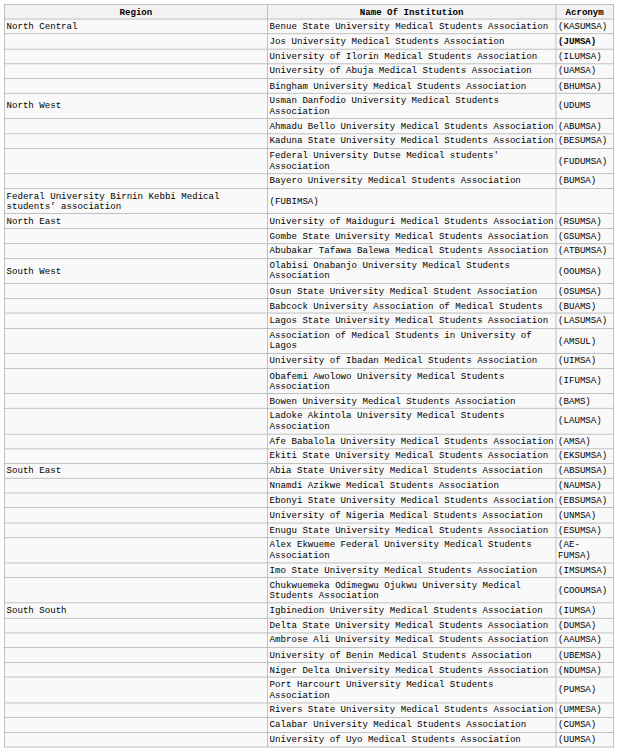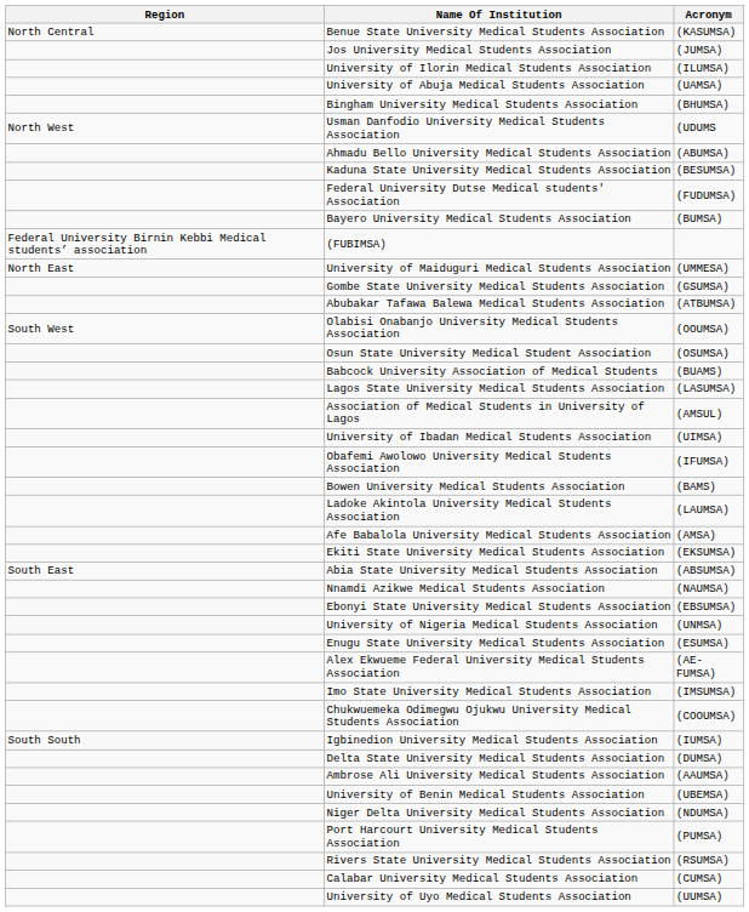 <table class="wikitable">
 <tr>
 <th>Region</th>
 <th>Name Of Institution</th>
 <th>Acronym</th>
 </tr>
 <tr>
 <td>North Central</td>
 <td>Benue State University Medical Students Association</td>
 <td>(KASUMSA)</td>
 </tr>
 <tr>
 <td></td>
 <td>Jos University Medical Students Association</td>
-<td><strong>(JUMSA)</strong></td>
+<td>(JUMSA)</td>
 </tr>
 <tr>
 <td></td>
 <td>University of Ilorin Medical Students Association</td>
 <td>(ILUMSA)</td>
 </tr>
 <tr>
 <td></td>
 <td>University of Abuja Medical Students Association</td>
 <td>(UAMSA)</td>
 </tr>
 <tr>
 <td></td>
 <td>Bingham University Medical Students Association</td>
 <td>(BHUMSA)</td>
 </tr>
 <tr>
 <td>North West</td>
 <td>Usman Danfodio University Medical Students Association</td>
 <td>(UDUMS</td>
 </tr>
 <tr>
 <td></td>
 <td>Ahmadu Bello University Medical Students Association</td>
 <td>(ABUMSA)</td>
 </tr>
 <tr>
 <td></td>
 <td>Kaduna State University Medical Students Association</td>
 <td>(BESUMSA)</td>
 </tr>
 <tr>
 <td></td>
 <td>Federal University Dutse Medical students' Association</td>
 <td>(FUDUMSA)</td>
 </tr>
 <tr>
 <td></td>
 <td>Bayero University Medical Students Association</td>
 <td>(BUMSA)</td>
 </tr>
 <tr>
 <td>Federal University Birnin Kebbi Medical students’ association</td>
 <td>(FUBIMSA)</td>
 </tr>
 <tr>
 <td>North East</td>
 <td>University of Maiduguri Medical Students Association</td>
-<td>(RSUMSA)</td>
+<td>(UMMESA)</td>
 </tr>
 <tr>
 <td></td>
 <td>Gombe State University Medical Students Association</td>
 <td>(GSUMSA)</td>
 </tr>
 <tr>
 <td></td>
 <td>Abubakar Tafawa Balewa Medical Students Association</td>
 <td>(ATBUMSA)</td>
 </tr>
 <tr>
 <td>South West</td>
 <td>Olabisi Onabanjo University Medical Students Association </td>
 <td>(OOUMSA)</td>
 </tr>
 <tr>
 <td></td>
 <td>Osun State University Medical Student Association</td>
 <td>(OSUMSA)</td>
 </tr>
 <tr>
 <td></td>
 <td>Babcock University Association of Medical Students</td>
 <td>(BUAMS)</td>
 </tr>
 <tr>
 <td></td>
 <td>Lagos State University Medical Students Association</td>
 <td>(LASUMSA)</td>
 </tr>
 <tr>
 <td></td>
 <td>Association of Medical Students in University of Lagos</td>
 <td>(AMSUL)</td>
 </tr>
 <tr>
 <td></td>
 <td>University of Ibadan Medical Students Association</td>
 <td>(UIMSA)</td>
 </tr>
 <tr>
 <td></td>
 <td>Obafemi Awolowo University Medical Students Association</td>
 <td>(IFUMSA)</td>
 </tr>
 <tr>
 <td></td>
 <td>Bowen University Medical Students Association</td>
 <td>(BAMS)</td>
 </tr>
 <tr>
 <td></td>
 <td>Ladoke Akintola University Medical Students Association</td>
 <td>(LAUMSA)</td>
 </tr>
 <tr>
 <td></td>
 <td>Afe Babalola University Medical Students Association</td>
 <td>(AMSA)</td>
 </tr>
 <tr>
 <td></td>
 <td>Ekiti State University Medical Students Association</td>
 <td>(EKSUMSA)</td>
 </tr>
 <tr>
 <td>South East</td>
 <td>Abia State University Medical Students Association</td>
 <td>(ABSUMSA)</td>
 </tr>
 <tr>
 <td></td>
 <td>Nnamdi Azikwe Medical Students Association</td>
 <td>(NAUMSA)</td>
 </tr>
 <tr>
 <td></td>
 <td>Ebonyi State University Medical Students Association</td>
 <td>(EBSUMSA)</td>
 </tr>
 <tr>
 <td></td>
 <td>University of Nigeria Medical Students Association</td>
 <td>(UNMSA)</td>
 </tr>
 <tr>
 <td></td>
 <td>Enugu State University Medical Students Association</td>
 <td>(ESUMSA)</td>
 </tr>
 <tr>
 <td></td>
 <td>Alex Ekwueme Federal University Medical Students Association</td>
 <td>(AE-FUMSA)</td>
 </tr>
 <tr>
 <td></td>
 <td>Imo State University Medical Students Association</td>
 <td>(IMSUMSA)</td>
 </tr>
 <tr>
 <td></td>
 <td>Chukwuemeka Odimegwu Ojukwu University Medical Students Association</td>
 <td>(COOUMSA)</td>
 </tr>
 <tr>
 <td>South South</td>
 <td>Igbinedion University Medical Students Association</td>
 <td>(IUMSA)</td>
 </tr>
 <tr>
 <td></td>
 <td>Delta State University Medical Students Association</td>
 <td>(DUMSA)</td>
 </tr>
 <tr>
 <td></td>
 <td>Ambrose Ali University Medical Students Association</td>
 <td>(AAUMSA)</td>
 </tr>
 <tr>
 <td></td>
 <td>University of Benin Medical Students Association</td>
 <td>(UBEMSA)</td>
 </tr>
 <tr>
 <td></td>
 <td>Niger Delta University Medical Students Association</td>
 <td>(NDUMSA)</td>
 </tr>
 <tr>
 <td></td>
 <td>Port Harcourt University Medical Students Association</td>
 <td>(PUMSA)</td>
 </tr>
 <tr>
 <td></td>
 <td>Rivers State University Medical Students Association</td>
-<td>(UMMESA)</td>
+<td>(RSUMSA)</td>
 </tr>
 <tr>
 <td></td>
 <td>Calabar University Medical Students Association</td>
 <td>(CUMSA)</td>
 </tr>
 <tr>
 <td></td>
 <td>University of Uyo Medical Students Association</td>
 <td>(UUMSA)</td>
 </tr>
 </table>
